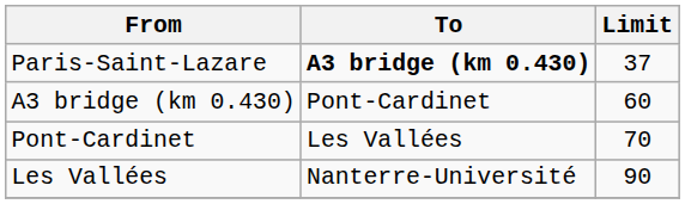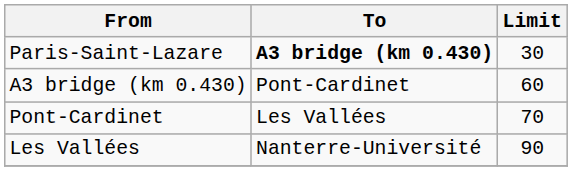 <table class="wikitable">
 <tr>
 <th>From</th>
 <th>To</th>
 <th>Limit</th>
 </tr>
 <tr>
 <td>Paris-Saint-Lazare</td>
 <td><strong>A3 bridge (km 0.430)</strong></td>
-<td align="center">37</td>
+<td align="center">30</td>
 </tr>
 <tr>
 <td>A3 bridge (km 0.430)</td>
 <td>Pont-Cardinet</td>
 <td align="center">60</td>
 </tr>
 <tr>
 <td>Pont-Cardinet</td>
 <td>Les Vallées</td>
 <td align="center">70</td>
 </tr>
 <tr>
 <td>Les Vallées</td>
 <td>Nanterre-Université</td>
 <td align="center">90</td>
 </tr>
 <tr>
 </tr>
 </table>
